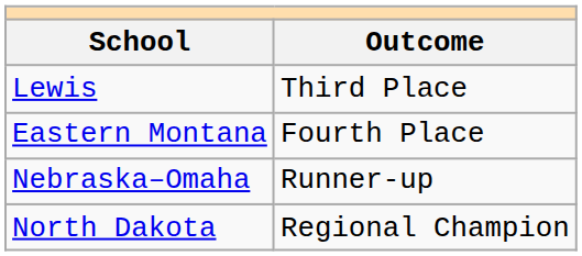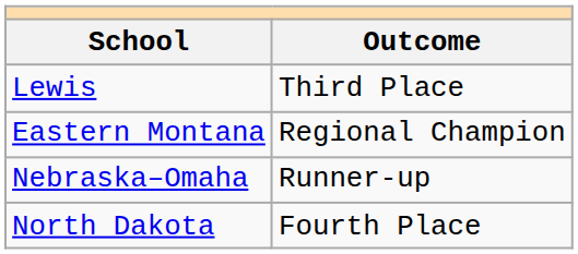 <table class="wikitable" style="float:left; margin-right:1em;">
 <tr>
 <th colspan="3" style="background:#ffdead;"></th>
 </tr>
 <tr>
 <th>School</th>
 <th>Outcome</th>
 </tr>
 <tr>
 <td><a href='#'>Lewis</a></td>
 <td>Third Place</td>
 </tr>
 <tr>
 <td><a href='#'>Eastern Montana</a></td>
-<td>Fourth Place</td>
+<td>Regional Champion</td>
 </tr>
 <tr>
 <td><a href='#'>Nebraska–Omaha</a></td>
 <td>Runner-up</td>
 </tr>
 <tr>
 <td><a href='#'>North Dakota</a></td>
-<td>Regional Champion</td>
+<td>Fourth Place</td>
 </tr>
 </table>
